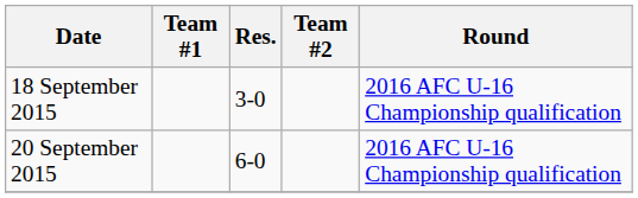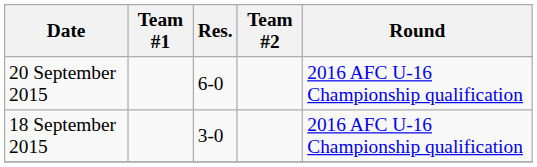 <table class="wikitable" style="text-align: left;" width="70%">
 <tr>
 <th>Date</th>
 <th>Team #1</th>
 <th>Res.</th>
 <th>Team #2</th>
 <th>Round</th>
 </tr>
 <tr>
+<td>20 September 2015</td>
+<td></td>
+<td>6-0</td>
+<td></td>
+<td><a href='#'>2016 AFC U-16 Championship qualification</a></td>
+</tr>
+<tr>
 <td>18 September 2015</td>
 <td></td>
 <td>3-0</td>
 <td></td>
 <td><a href='#'>2016 AFC U-16 Championship qualification</a></td>
 </tr>
 <tr>
-<td>20 September 2015</td>
-<td></td>
-<td>6-0</td>
-<td></td>
-<td><a href='#'>2016 AFC U-16 Championship qualification</a></td>
-</tr>
-<tr>
 </tr>
 </table>
